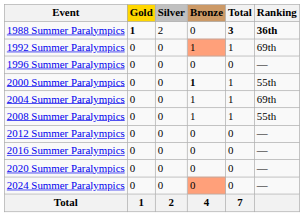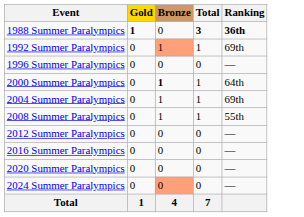 <table class="wikitable">
 <tr>
 <th>Event</th>
 <td style="background:gold; font-weight:bold;">Gold</td>
-<td style="background:silver; font-weight:bold;">Silver</td>
 <td style="background:#cc9966; font-weight:bold;">Bronze</td>
 <th>Total</th>
 <th>Ranking</th>
 </tr>
 <tr>
 <td><a href='#'>1988 Summer Paralympics</a></td>
 <td><strong>1</strong></td>
-<td>2</td>
 <td>0</td>
 <td><strong>3</strong></td>
 <td><strong>36th</strong></td>
 </tr>
 <tr>
 <td><a href='#'>1992 Summer Paralympics</a></td>
-<td>0</td>
 <td>0</td>
 <td style="background: lightsalmon;">1</td>
 <td>1</td>
 <td>69th</td>
 </tr>
 <tr>
 <td><a href='#'>1996 Summer Paralympics</a></td>
 <td>0</td>
 <td>0</td>
 <td>0</td>
-<td>0</td>
 <td>—</td>
 </tr>
 <tr>
 <td><a href='#'>2000 Summer Paralympics</a></td>
 <td>0</td>
-<td>0</td>
 <td><strong>1</strong></td>
 <td>1</td>
-<td>55th</td>
+<td>64th</td>
 </tr>
 <tr>
 <td><a href='#'>2004 Summer Paralympics</a></td>
-<td>0</td>
 <td>0</td>
 <td>1</td>
 <td>1</td>
 <td>69th</td>
 </tr>
 <tr>
 <td><a href='#'>2008 Summer Paralympics</a></td>
-<td>0</td>
 <td>0</td>
 <td>1</td>
 <td>1</td>
 <td>55th</td>
 </tr>
 <tr>
 <td><a href='#'>2012 Summer Paralympics</a></td>
 <td>0</td>
 <td>0</td>
 <td>0</td>
-<td>0</td>
 <td>—</td>
 </tr>
 <tr>
 <td><a href='#'>2016 Summer Paralympics</a></td>
-<td>0</td>
 <td>0</td>
 <td>0</td>
 <td>0</td>
 <td>—</td>
 </tr>
 <tr>
 <td><a href='#'>2020 Summer Paralympics</a></td>
 <td>0</td>
 <td>0</td>
 <td>0</td>
-<td>0</td>
 <td>—</td>
 </tr>
 <tr>
 <td><a href='#'>2024 Summer Paralympics</a></td>
-<td>0</td>
 <td>0</td>
 <td style="background: lightsalmon;">0</td>
 <td>0</td>
 <td>—</td>
 </tr>
 <tr>
 <th>Total</th>
 <th>1</th>
-<th>2</th>
 <th>4</th>
 <th>7</th>
 <th></th>
 </tr>
 </table>
